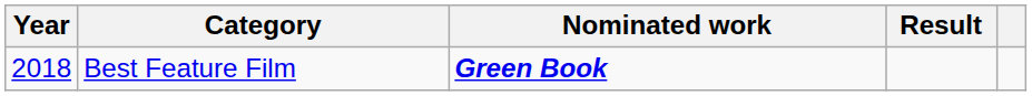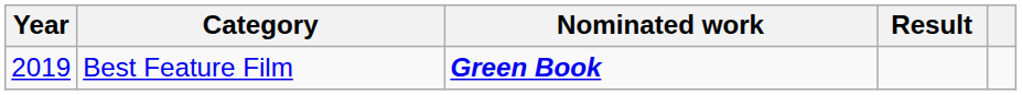 <table class="wikitable sortable">
 <tr>
 <th scope="col" style="width:1em;">Year</th>
 <th scope="col" style="width:33em;">Category</th>
 <th scope="col" style="width:39em;">Nominated work</th>
 <th scope="col" style="width:5em;">Result</th>
 <th scope="col" style="width:2em;" class="unsortable"></th>
 </tr>
 <tr>
-<td><a href='#'>2018</a></td>
+<td><a href='#'>2019</a></td>
 <td><a href='#'>Best Feature Film</a></td>
 <td><strong><em><a href='#'>Green Book</a></em></strong></td>
 <td></td>
 <td style="text-align:center;"></td>
 </tr>
 </table>
